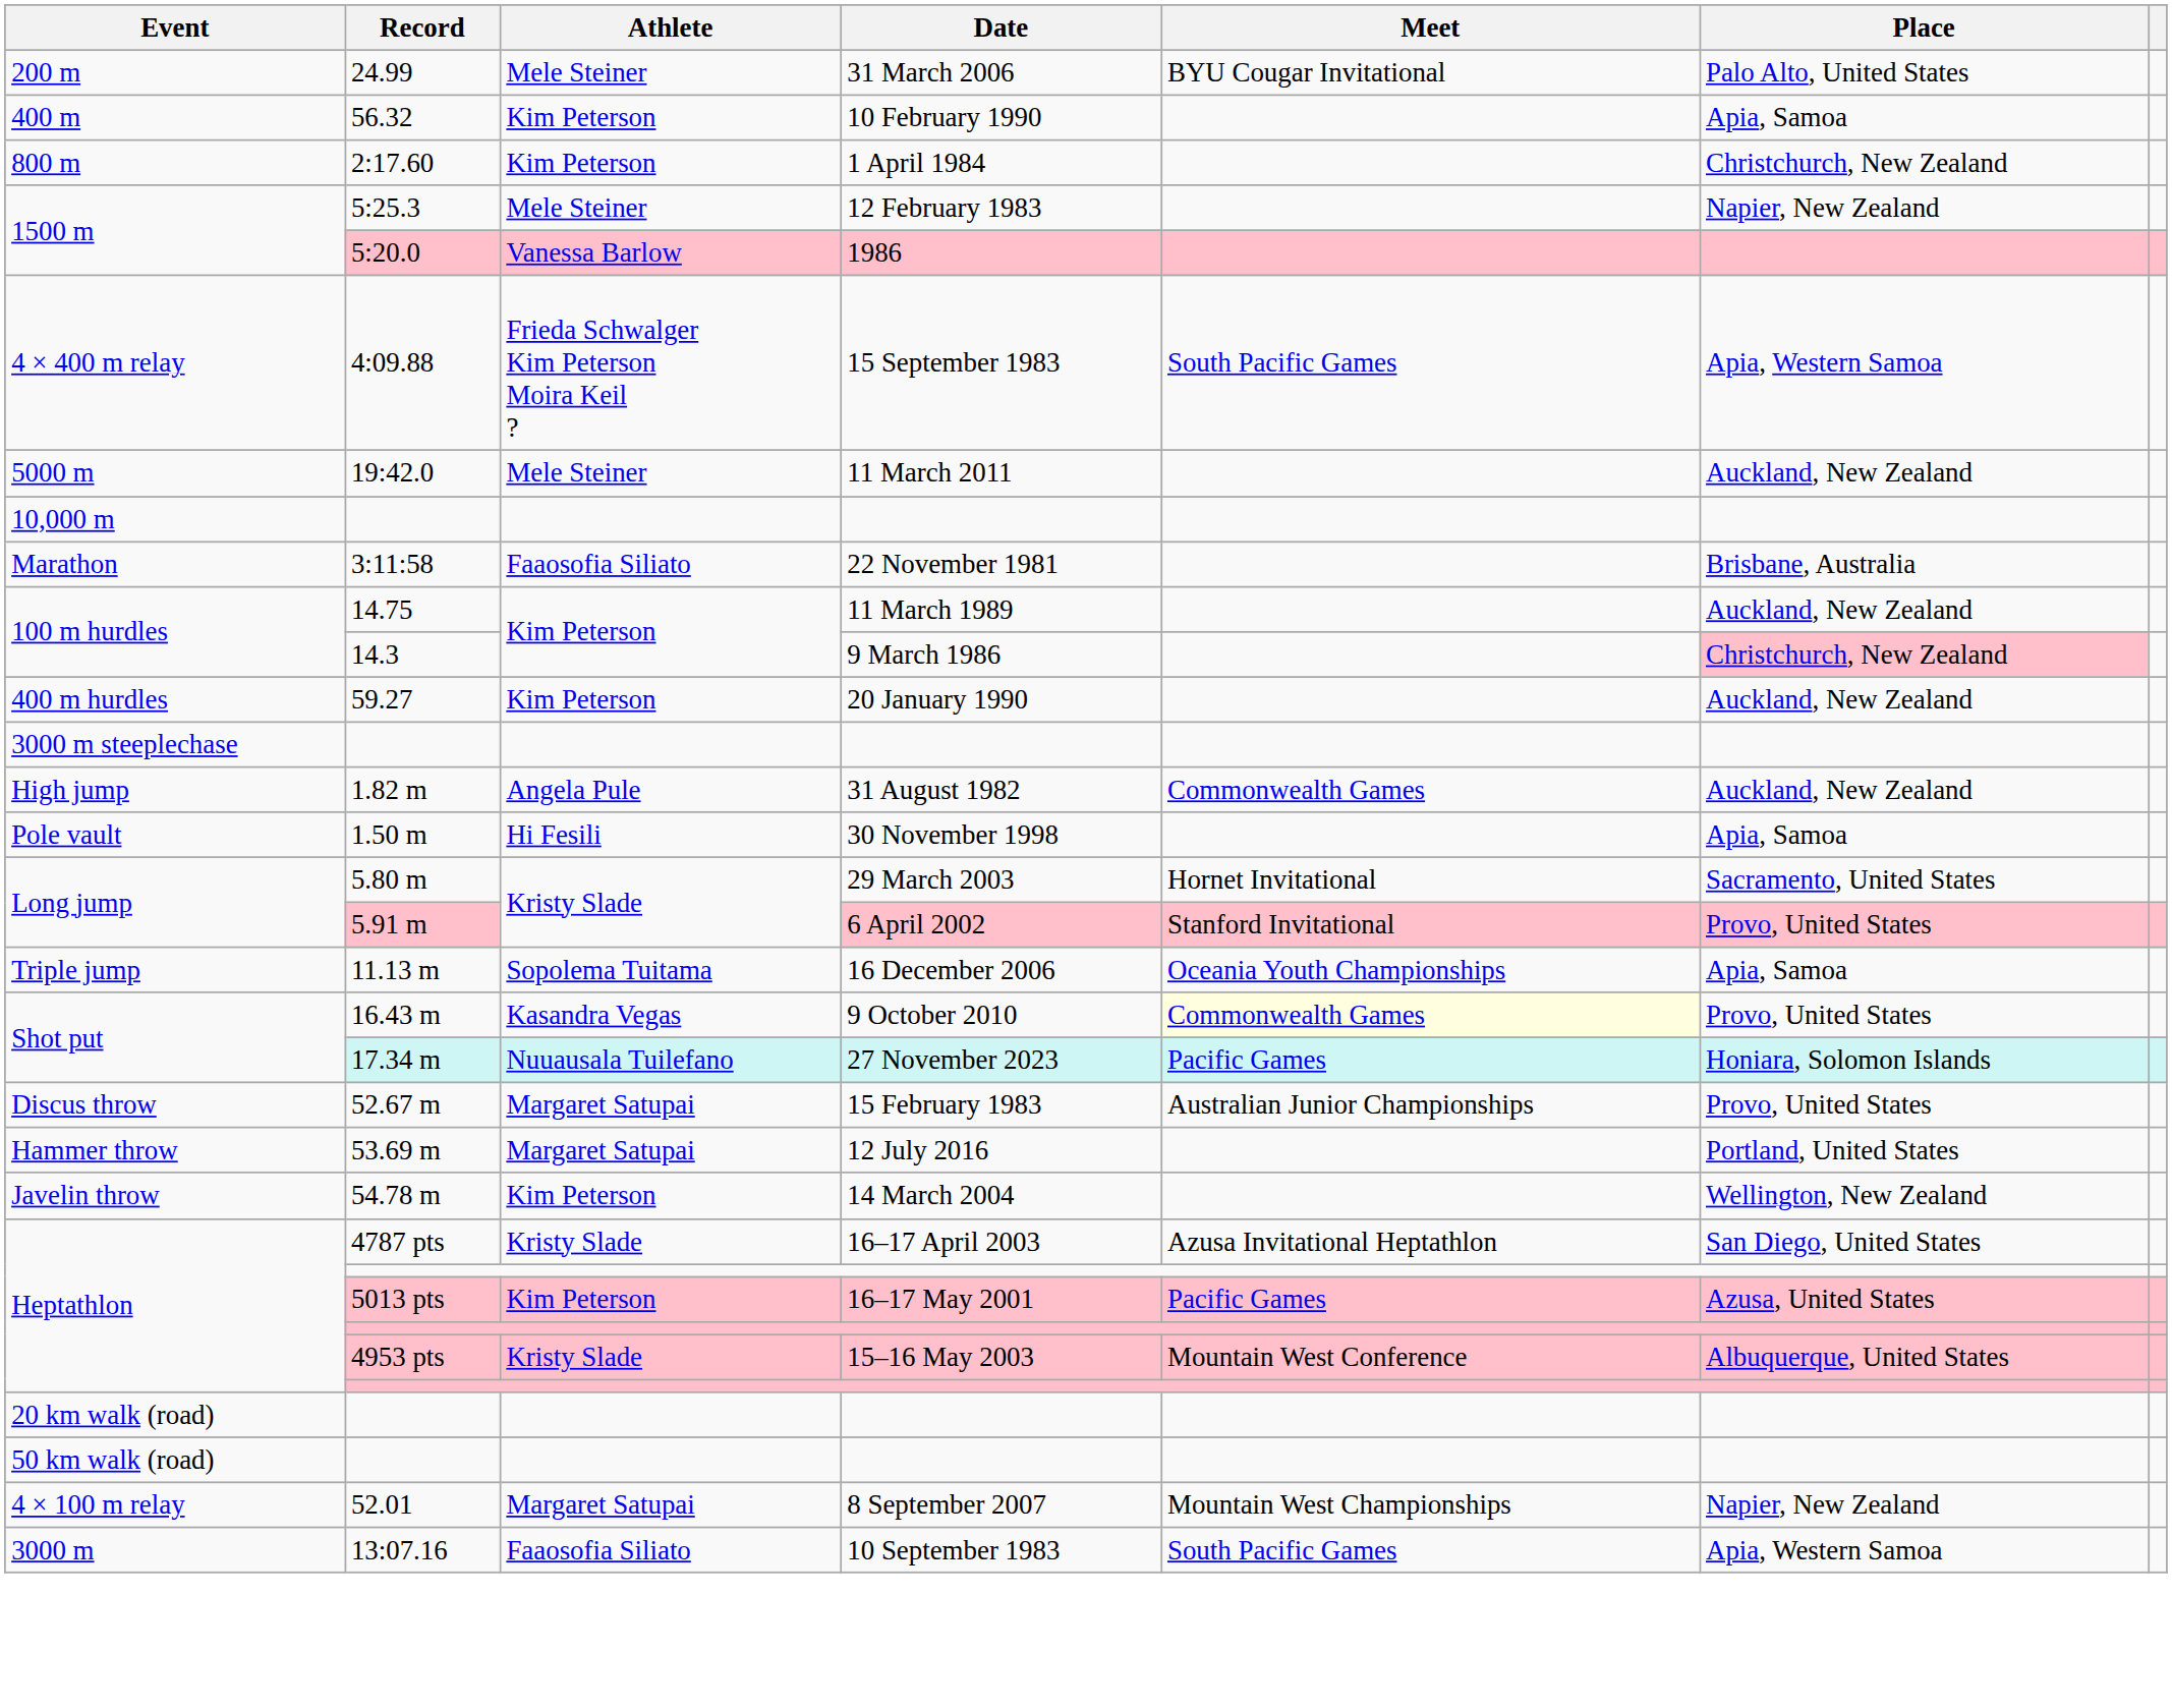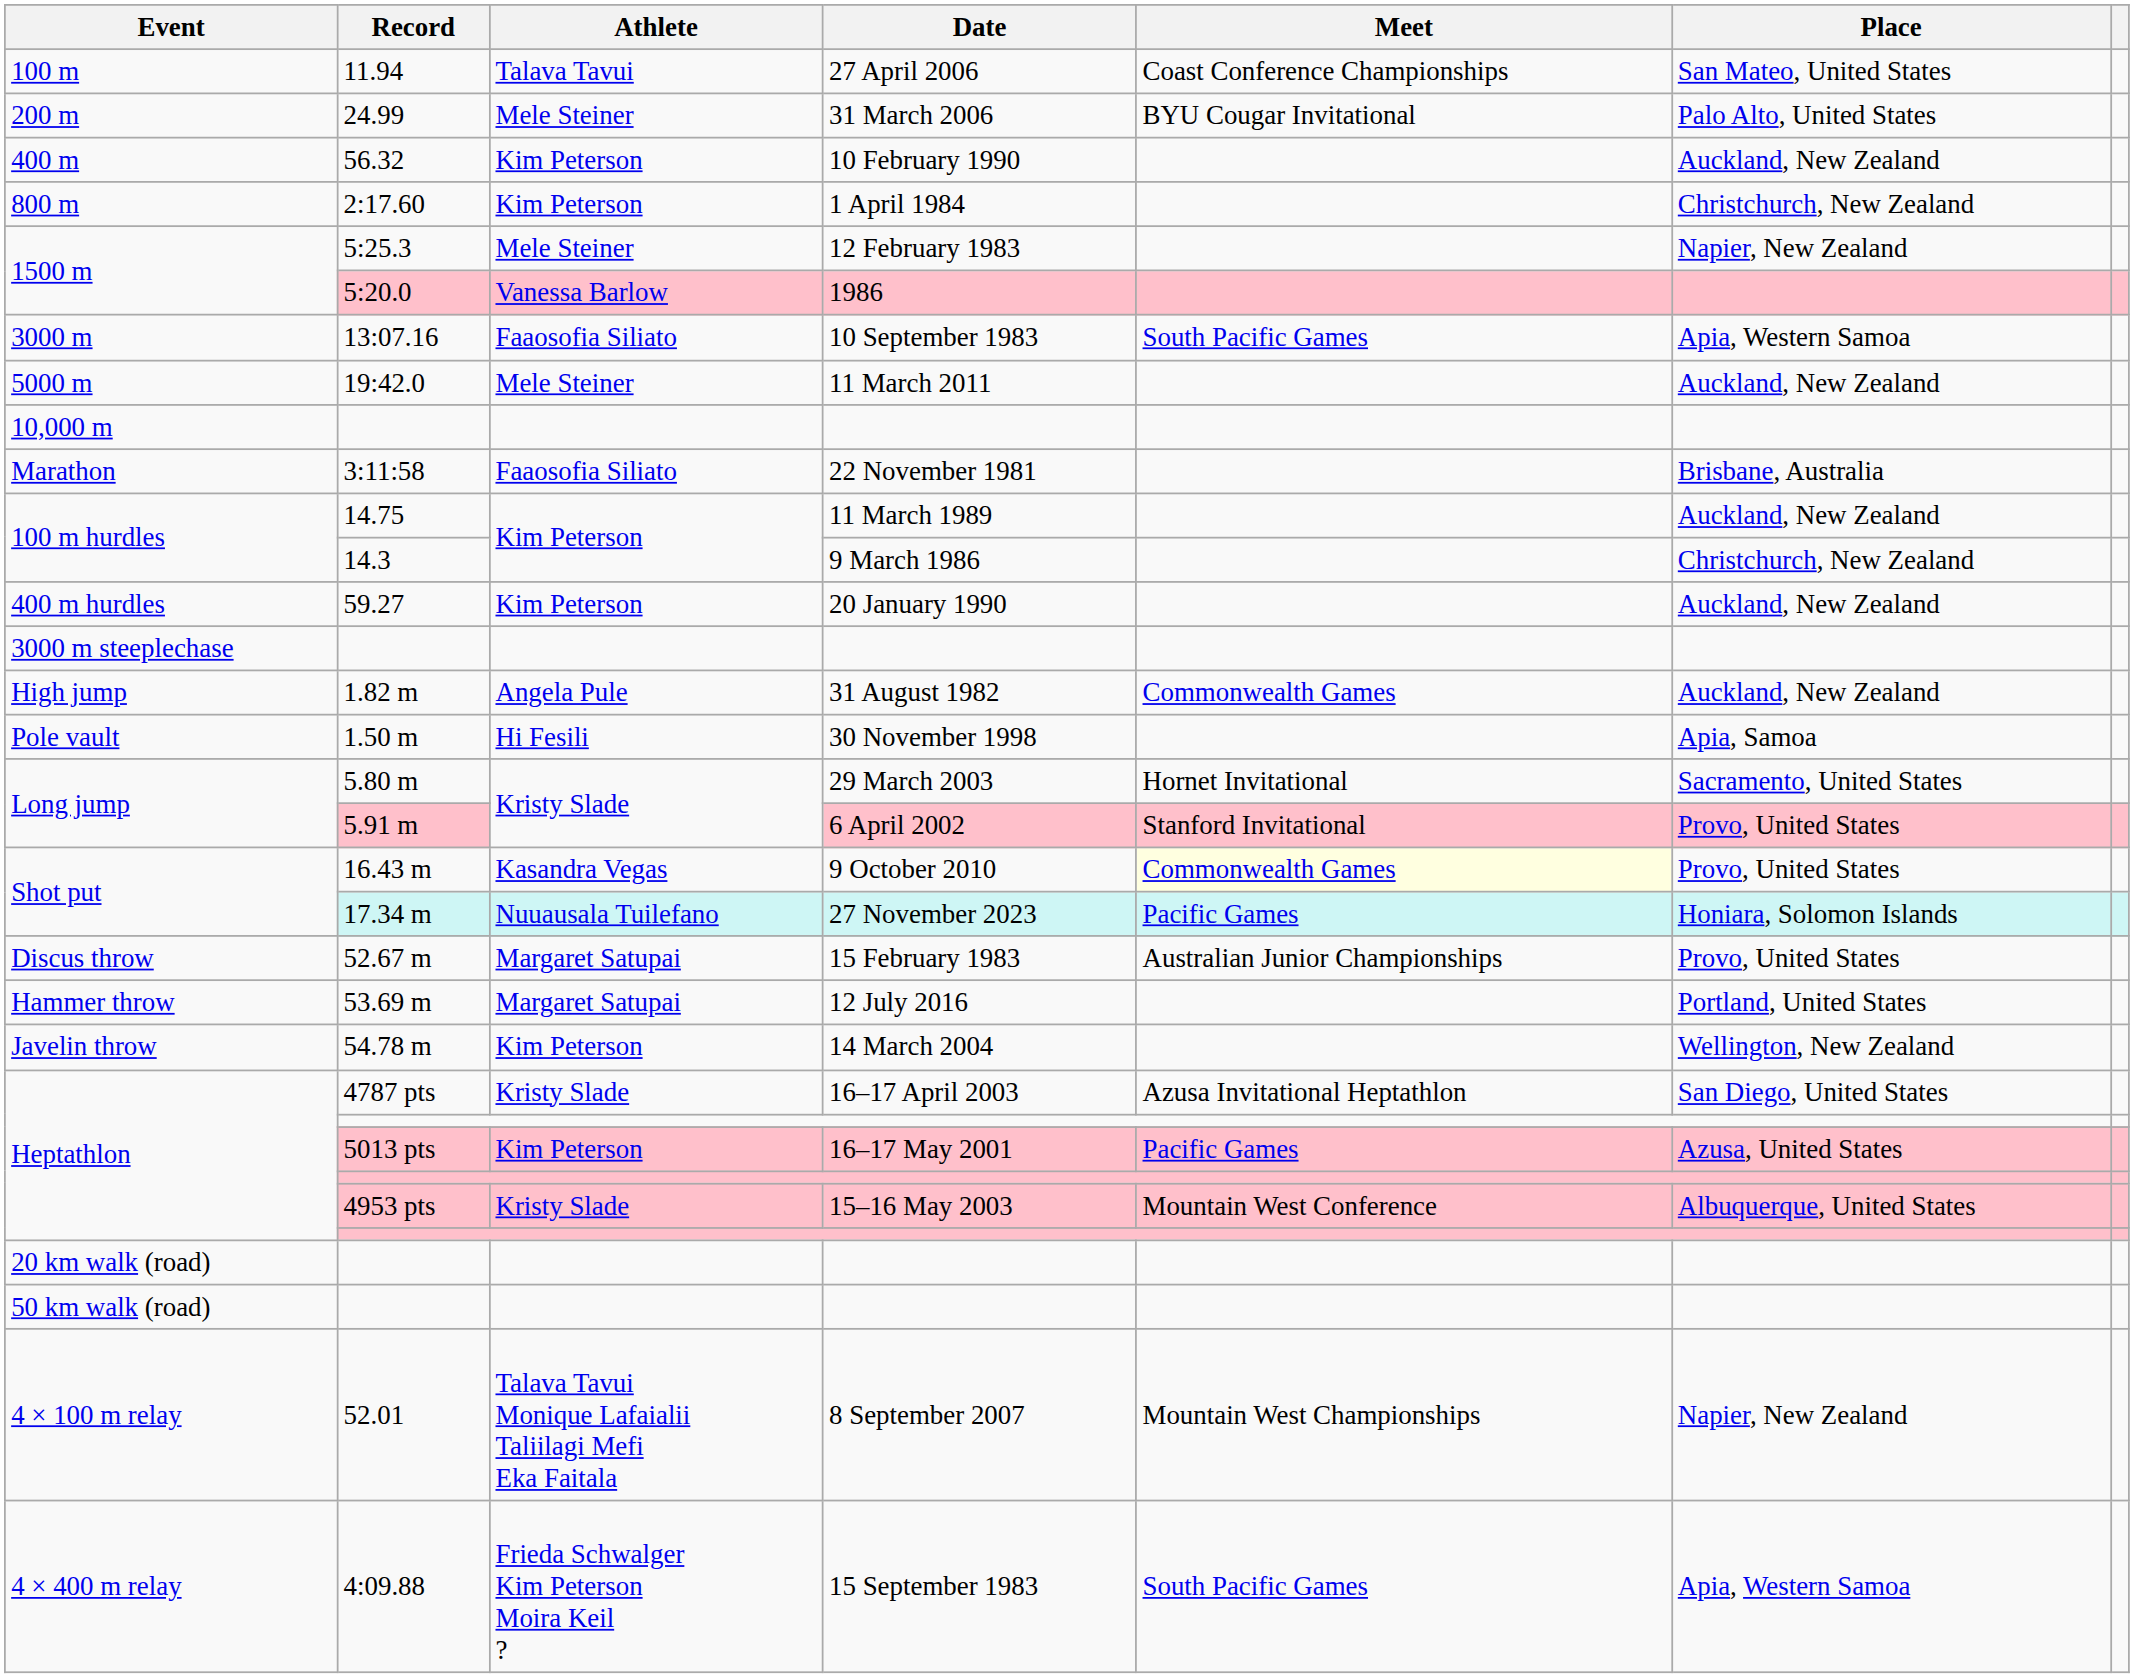 <table class="wikitable" style="font-size:95%; width: 95%;">
 <tr>
 <th>Event</th>
 <th>Record</th>
 <th>Athlete</th>
 <th>Date</th>
 <th>Meet</th>
 <th>Place</th>
 <th></th>
+</tr>
+<tr>
+<td><a href='#'>100 m</a></td>
+<td>11.94 </td>
+<td><a href='#'>Talava Tavui</a></td>
+<td>27 April 2006</td>
+<td>Coast Conference Championships</td>
+<td><a href='#'>San Mateo</a>, United States</td>
+<td></td>
 </tr>
 <tr>
 <td><a href='#'>200 m</a></td>
 <td>24.99 </td>
 <td><a href='#'>Mele Steiner</a></td>
 <td>31 March 2006</td>
 <td>BYU Cougar Invitational</td>
 <td><a href='#'>Palo Alto</a>, United States</td>
 <td></td>
 </tr>
 <tr>
 <td><a href='#'>400 m</a></td>
 <td>56.32</td>
 <td><a href='#'>Kim Peterson</a></td>
 <td>10 February 1990</td>
 <td></td>
-<td><a href='#'>Apia</a>, Samoa</td>
+<td><a href='#'>Auckland</a>, New Zealand</td>
 <td></td>
 </tr>
 <tr>
 <td><a href='#'>800 m</a></td>
 <td>2:17.60</td>
 <td><a href='#'>Kim Peterson</a></td>
 <td>1 April 1984</td>
 <td></td>
 <td><a href='#'>Christchurch</a>, New Zealand</td>
 <td></td>
 </tr>
 <tr>
 <td rowspan=2><a href='#'>1500 m</a></td>
 <td>5:25.3 </td>
 <td><a href='#'>Mele Steiner</a></td>
 <td>12 February 1983</td>
 <td></td>
 <td><a href='#'>Napier</a>, New Zealand</td>
 <td></td>
 </tr>
 <tr style="background:pink">
 <td>5:20.0 </td>
 <td><a href='#'>Vanessa Barlow</a></td>
 <td>1986</td>
 <td></td>
 <td></td>
 <td></td>
 </tr>
 <tr>
-<td><a href='#'>4 × 400 m relay</a></td>
-<td>4:09.88</td>
-<td><br><a href='#'>Frieda Schwalger</a><br><a href='#'>Kim Peterson</a><br><a href='#'>Moira Keil</a><br>?</td>
-<td>15 September 1983</td>
+<td><a href='#'>3000 m</a></td>
+<td>13:07.16</td>
+<td><a href='#'>Faaosofia Siliato</a></td>
+<td>10 September 1983</td>
 <td><a href='#'>South Pacific Games</a></td>
-<td><a href='#'>Apia</a>, <a href='#'>Western Samoa</a></td>
+<td><a href='#'>Apia</a>, Western Samoa</td>
 <td></td>
 </tr>
 <tr>
 <td><a href='#'>5000 m</a></td>
 <td>19:42.0 </td>
 <td><a href='#'>Mele Steiner</a></td>
 <td>11 March 2011</td>
 <td></td>
 <td><a href='#'>Auckland</a>, New Zealand</td>
 <td></td>
 </tr>
 <tr>
 <td><a href='#'>10,000 m</a></td>
 <td></td>
 <td></td>
 <td></td>
 <td></td>
 <td></td>
 <td></td>
 </tr>
 <tr>
 <td><a href='#'>Marathon</a></td>
 <td>3:11:58</td>
 <td><a href='#'>Faaosofia Siliato</a></td>
 <td>22 November 1981</td>
 <td></td>
 <td><a href='#'>Brisbane</a>, Australia</td>
 <td></td>
 </tr>
 <tr>
 <td rowspan=2><a href='#'>100 m hurdles</a></td>
 <td>14.75 </td>
 <td rowspan=2><a href='#'>Kim Peterson</a></td>
 <td>11 March 1989</td>
 <td></td>
 <td><a href='#'>Auckland</a>, New Zealand</td>
 <td></td>
 </tr>
 <tr>
 <td>14.3  </td>
 <td>9 March 1986</td>
 <td></td>
-<td style="background: pink;"><a href='#'>Christchurch</a>, New Zealand</td>
+<td><a href='#'>Christchurch</a>, New Zealand</td>
 <td></td>
 </tr>
 <tr>
 <td><a href='#'>400 m hurdles</a></td>
 <td>59.27</td>
 <td><a href='#'>Kim Peterson</a></td>
 <td>20 January 1990</td>
 <td></td>
 <td><a href='#'>Auckland</a>, New Zealand</td>
 <td></td>
 </tr>
 <tr>
 <td><a href='#'>3000 m steeplechase</a></td>
 <td></td>
 <td></td>
 <td></td>
 <td></td>
 <td></td>
 <td></td>
 </tr>
 <tr>
 <td><a href='#'>High jump</a></td>
 <td>1.82 m</td>
 <td><a href='#'>Angela Pule</a></td>
 <td>31 August 1982</td>
 <td><a href='#'>Commonwealth Games</a></td>
 <td><a href='#'>Auckland</a>, New Zealand</td>
 <td></td>
 </tr>
 <tr>
 <td><a href='#'>Pole vault</a></td>
 <td>1.50 m</td>
 <td><a href='#'>Hi Fesili</a></td>
 <td>30 November 1998</td>
 <td></td>
 <td><a href='#'>Apia</a>, Samoa</td>
 <td></td>
 </tr>
 <tr>
 <td rowspan=2><a href='#'>Long jump</a></td>
 <td>5.80 m </td>
 <td rowspan=2><a href='#'>Kristy Slade</a></td>
 <td>29 March 2003</td>
 <td>Hornet Invitational</td>
 <td><a href='#'>Sacramento</a>, United States</td>
 <td></td>
 </tr>
 <tr style="background:pink">
 <td>5.91 m </td>
 <td>6 April 2002</td>
 <td>Stanford Invitational</td>
 <td><a href='#'>Provo</a>, United States</td>
-<td></td>
-</tr>
-<tr>
-<td><a href='#'>Triple jump</a></td>
-<td>11.13 m </td>
-<td><a href='#'>Sopolema Tuitama</a></td>
-<td>16 December 2006</td>
-<td><a href='#'>Oceania Youth Championships</a></td>
-<td><a href='#'>Apia</a>, Samoa</td>
 <td></td>
 </tr>
 <tr>
 <td rowspan=2><a href='#'>Shot put</a></td>
 <td>16.43 m</td>
 <td><a href='#'>Kasandra Vegas</a></td>
 <td>9 October 2010</td>
 <td style="background: lightyellow;"><a href='#'>Commonwealth Games</a></td>
 <td><a href='#'>Provo</a>, United States</td>
 <td></td>
 </tr>
 <tr bgcolor=#CEF6F5>
 <td>17.34 m</td>
 <td><a href='#'>Nuuausala Tuilefano</a></td>
 <td>27 November 2023</td>
 <td><a href='#'>Pacific Games</a></td>
 <td><a href='#'>Honiara</a>, Solomon Islands</td>
 <td></td>
 </tr>
 <tr>
 <td><a href='#'>Discus throw</a></td>
 <td>52.67 m</td>
 <td><a href='#'>Margaret Satupai</a></td>
 <td>15 February 1983</td>
 <td>Australian Junior Championships</td>
 <td><a href='#'>Provo</a>, United States</td>
 <td></td>
 </tr>
 <tr>
 <td><a href='#'>Hammer throw</a></td>
 <td>53.69 m</td>
 <td><a href='#'>Margaret Satupai</a></td>
 <td>12 July 2016</td>
 <td></td>
 <td><a href='#'>Portland</a>, United States</td>
 <td></td>
 </tr>
 <tr>
 <td><a href='#'>Javelin throw</a></td>
 <td>54.78 m</td>
 <td><a href='#'>Kim Peterson</a></td>
 <td>14 March 2004</td>
 <td></td>
 <td><a href='#'>Wellington</a>, New Zealand</td>
 <td></td>
 </tr>
 <tr>
 <td rowspan=6><a href='#'>Heptathlon</a></td>
 <td>4787 pts</td>
 <td><a href='#'>Kristy Slade</a></td>
 <td>16–17 April 2003</td>
 <td>Azusa Invitational Heptathlon</td>
 <td><a href='#'>San Diego</a>, United States</td>
 <td></td>
 </tr>
 <tr>
 <td colspan=5></td>
 <td></td>
 </tr>
 <tr style="background:pink">
 <td>5013 pts</td>
 <td><a href='#'>Kim Peterson</a></td>
 <td>16–17 May 2001</td>
 <td><a href='#'>Pacific Games</a></td>
 <td><a href='#'>Azusa</a>, United States</td>
 <td></td>
 </tr>
 <tr style="background:pink">
 <td colspan=5></td>
 <td></td>
 </tr>
 <tr style="background:pink">
 <td>4953 pts </td>
 <td><a href='#'>Kristy Slade</a></td>
 <td>15–16 May 2003</td>
 <td>Mountain West Conference</td>
 <td><a href='#'>Albuquerque</a>, United States</td>
 <td></td>
 </tr>
 <tr style="background:pink">
 <td colspan=5></td>
 <td></td>
 </tr>
 <tr>
 <td><a href='#'>20 km walk</a> (road)</td>
 <td></td>
 <td></td>
 <td></td>
 <td></td>
 <td></td>
 <td></td>
 </tr>
 <tr>
 <td><a href='#'>50 km walk</a> (road)</td>
 <td></td>
 <td></td>
 <td></td>
 <td></td>
 <td></td>
 <td></td>
 </tr>
 <tr>
 <td><a href='#'>4 × 100 m relay</a></td>
 <td>52.01</td>
-<td><a href='#'>Margaret Satupai</a></td>
+<td><br><a href='#'>Talava Tavui</a><br><a href='#'>Monique Lafaialii</a><br><a href='#'>Taliilagi Mefi</a><br><a href='#'>Eka Faitala</a></td>
 <td>8 September 2007</td>
 <td>Mountain West Championships</td>
 <td><a href='#'>Napier</a>, New Zealand</td>
 <td></td>
 </tr>
 <tr>
-<td><a href='#'>3000 m</a></td>
-<td>13:07.16</td>
-<td><a href='#'>Faaosofia Siliato</a></td>
-<td>10 September 1983</td>
+<td><a href='#'>4 × 400 m relay</a></td>
+<td>4:09.88</td>
+<td><br><a href='#'>Frieda Schwalger</a><br><a href='#'>Kim Peterson</a><br><a href='#'>Moira Keil</a><br>?</td>
+<td>15 September 1983</td>
 <td><a href='#'>South Pacific Games</a></td>
-<td><a href='#'>Apia</a>, Western Samoa</td>
+<td><a href='#'>Apia</a>, <a href='#'>Western Samoa</a></td>
 <td></td>
 </tr>
 </table>
